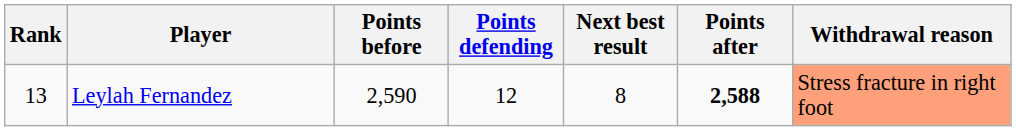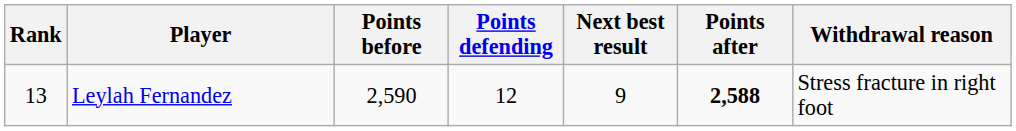 <table class="wikitable sortable">
 <tr>
 <th style="width:30px;">Rank</th>
 <th style="width:185px;">Player</th>
 <th style="width:75px;">Points before</th>
 <th style="width:75px;"><a href='#'>Points defending</a></th>
 <th style="width:75px;">Next best result</th>
 <th style="width:75px;">Points after</th>
 <th style="width:150px;">Withdrawal reason</th>
 </tr>
 <tr>
 <td style="text-align:center;">13</td>
 <td> <a href='#'>Leylah Fernandez</a></td>
 <td style="text-align:center;">2,590</td>
 <td style="text-align:center;">12</td>
-<td style="text-align:center;">8</td>
+<td style="text-align:center;">9</td>
 <td style="text-align:center;"><strong>2,588</strong></td>
-<td style="background: lightsalmon;">Stress fracture in right foot</td>
+<td>Stress fracture in right foot</td>
 </tr>
 </table>
